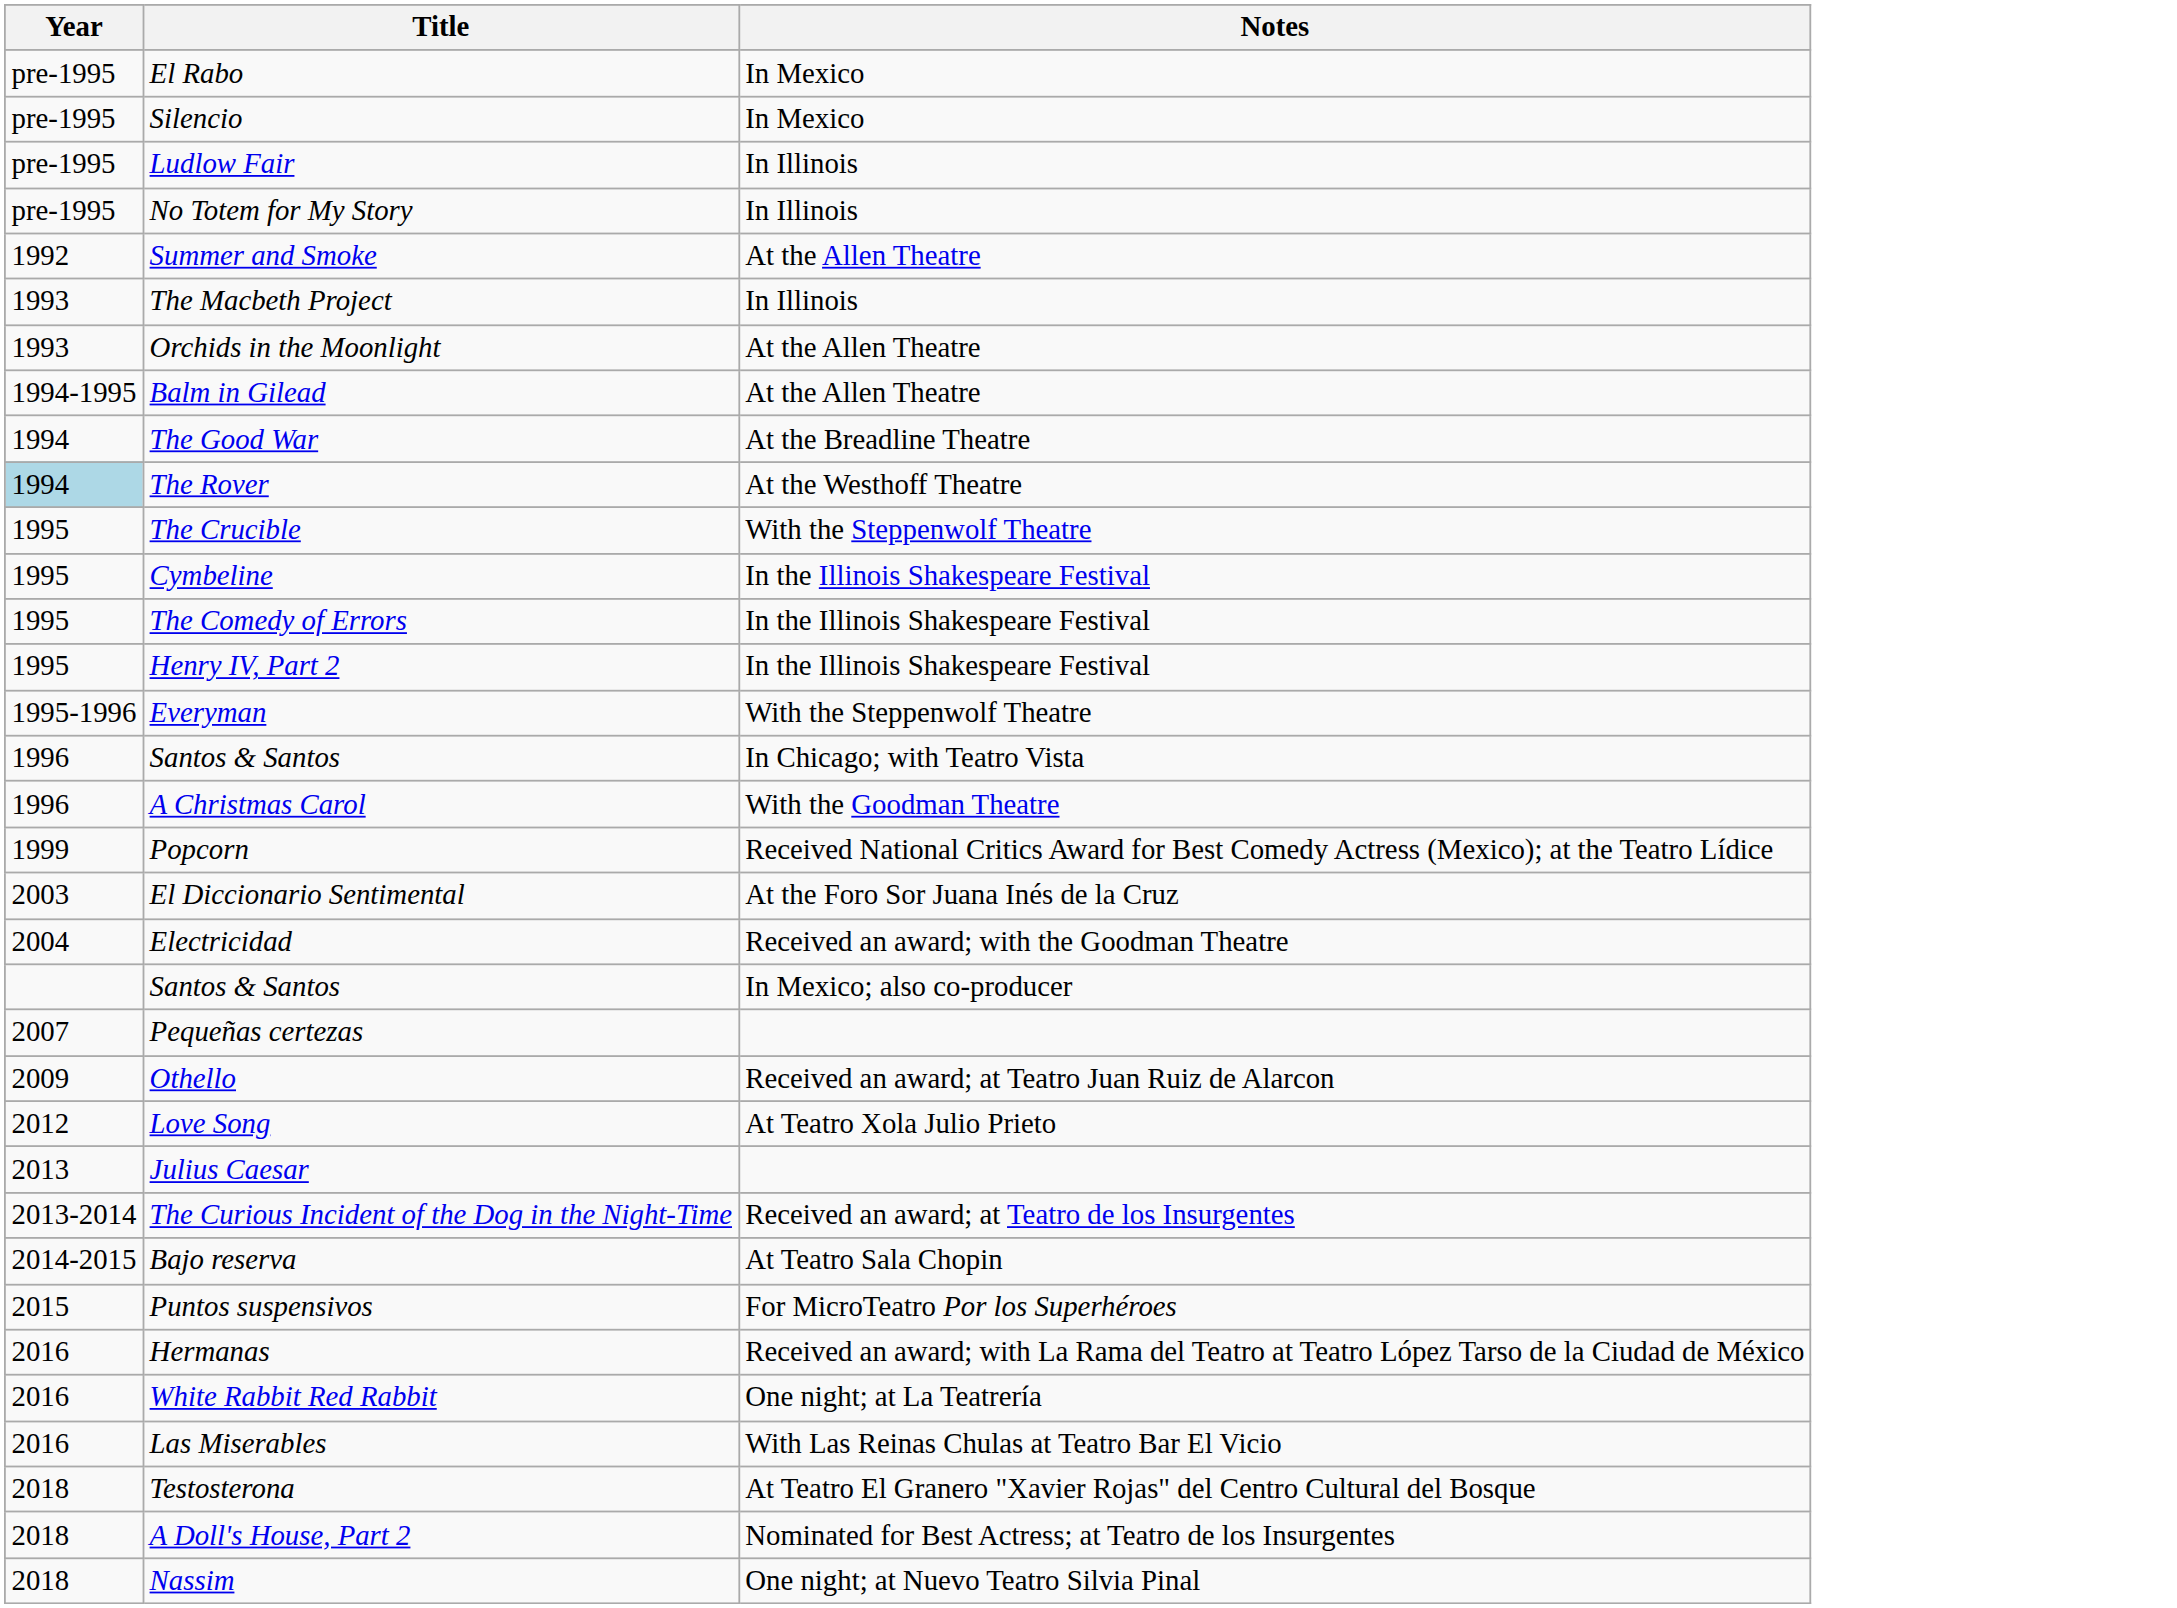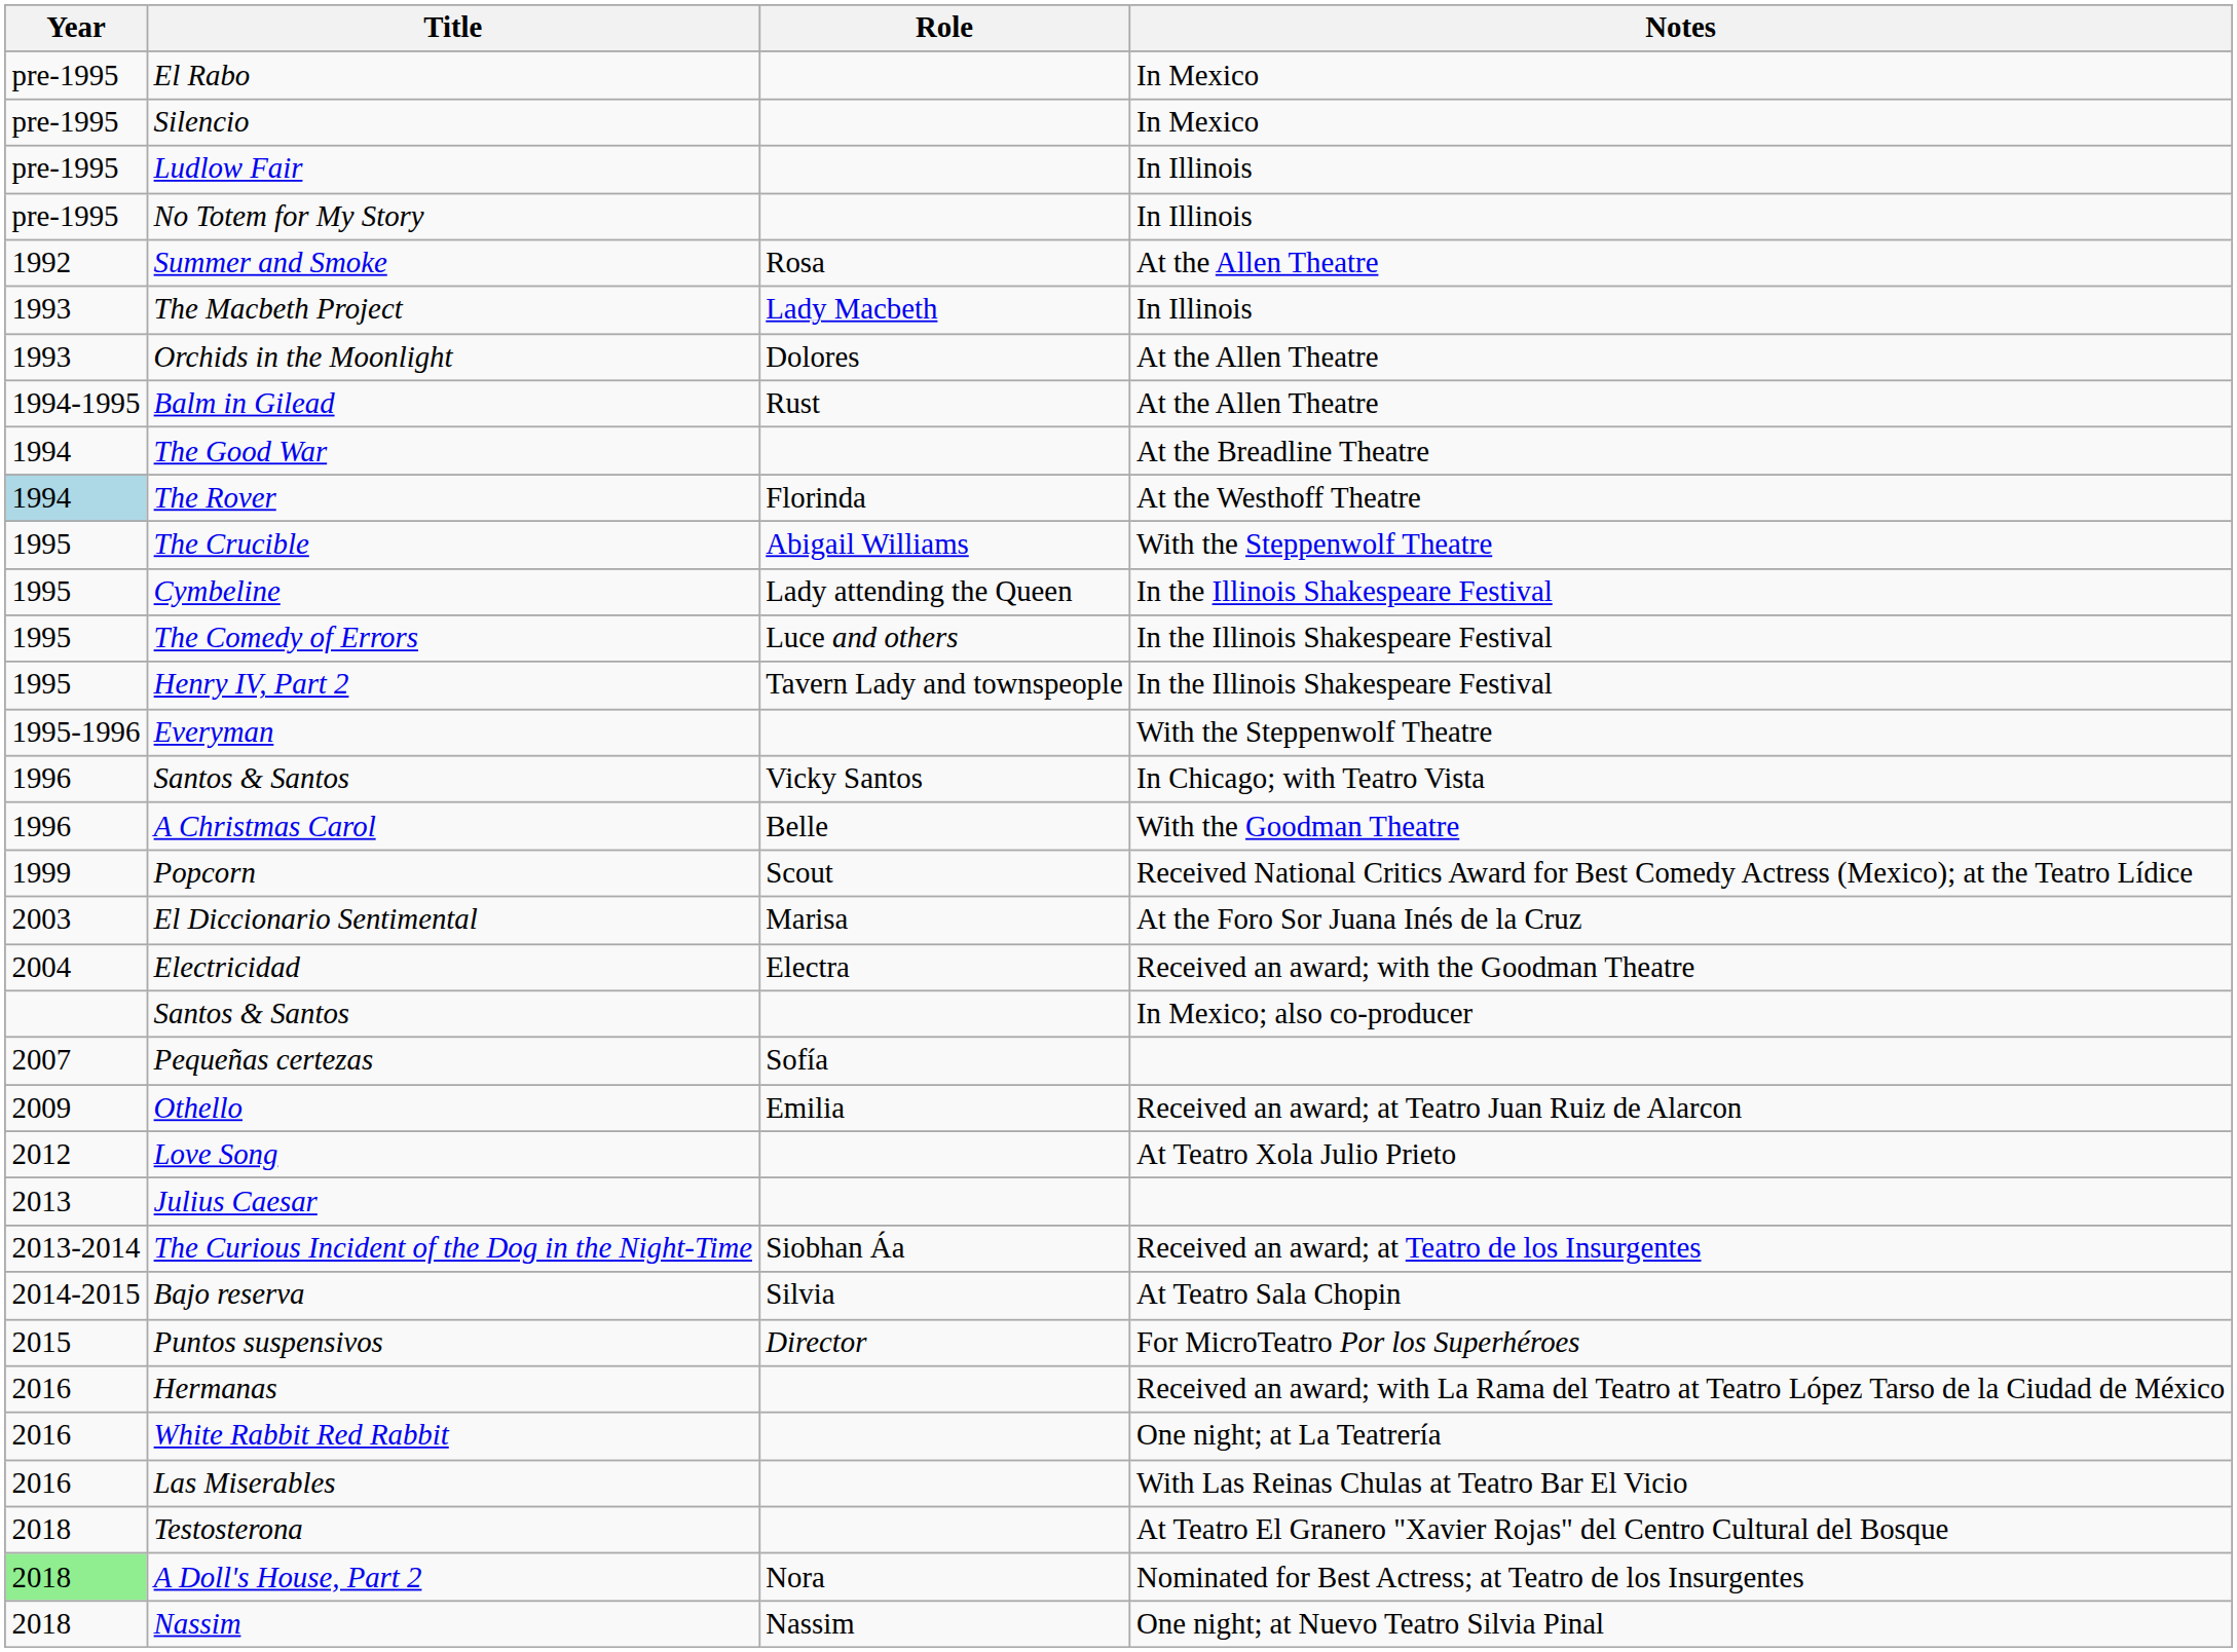 <table class="wikitable">
 <tr>
 <th>Year</th>
 <th>Title</th>
+<th>Role</th>
 <th>Notes</th>
 </tr>
 <tr>
 <td>pre-1995</td>
 <td><em>El Rabo</em></td>
+<td></td>
 <td>In Mexico</td>
 </tr>
 <tr>
 <td>pre-1995</td>
 <td><em>Silencio</em></td>
+<td></td>
 <td>In Mexico</td>
 </tr>
 <tr>
 <td>pre-1995</td>
 <td><em><a href='#'>Ludlow Fair</a></em></td>
+<td></td>
 <td>In Illinois</td>
 </tr>
 <tr>
 <td>pre-1995</td>
 <td><em>No Totem for My Story</em></td>
+<td></td>
 <td>In Illinois</td>
 </tr>
 <tr>
 <td>1992</td>
 <td><em><a href='#'>Summer and Smoke</a></em></td>
+<td>Rosa</td>
 <td>At the <a href='#'>Allen Theatre</a></td>
 </tr>
 <tr>
 <td>1993</td>
 <td><em>The Macbeth Project</em></td>
+<td><a href='#'>Lady Macbeth</a></td>
 <td>In Illinois</td>
 </tr>
 <tr>
 <td>1993</td>
 <td><em>Orchids in the Moonlight</em></td>
+<td>Dolores</td>
 <td>At the Allen Theatre</td>
 </tr>
 <tr>
 <td>1994-1995</td>
 <td><em><a href='#'>Balm in Gilead</a></em></td>
+<td>Rust</td>
 <td>At the Allen Theatre</td>
 </tr>
 <tr>
 <td>1994</td>
 <td><em><a href='#'>The Good War</a></em></td>
+<td></td>
 <td>At the Breadline Theatre</td>
 </tr>
 <tr>
 <td style="background: lightblue;">1994</td>
 <td><a href='#'><em>The Rover</em></a></td>
+<td>Florinda</td>
 <td>At the Westhoff Theatre</td>
 </tr>
 <tr>
 <td>1995</td>
 <td><em><a href='#'>The Crucible</a></em></td>
+<td><a href='#'>Abigail Williams</a></td>
 <td>With the <a href='#'>Steppenwolf Theatre</a></td>
 </tr>
 <tr>
 <td>1995</td>
 <td><em><a href='#'>Cymbeline</a></em></td>
+<td>Lady attending the Queen</td>
 <td>In the <a href='#'>Illinois Shakespeare Festival</a></td>
 </tr>
 <tr>
 <td>1995</td>
 <td><em><a href='#'>The Comedy of Errors</a></em></td>
+<td>Luce <em>and others</em></td>
 <td>In the Illinois Shakespeare Festival</td>
 </tr>
 <tr>
 <td>1995</td>
 <td><em><a href='#'>Henry IV, Part 2</a></em></td>
+<td>Tavern Lady and townspeople</td>
 <td>In the Illinois Shakespeare Festival</td>
 </tr>
 <tr>
 <td>1995-1996</td>
 <td><em><a href='#'>Everyman</a></em></td>
+<td></td>
 <td>With the Steppenwolf Theatre</td>
 </tr>
 <tr>
 <td>1996</td>
 <td><em>Santos & Santos</em></td>
+<td>Vicky Santos</td>
 <td>In Chicago; with Teatro Vista</td>
 </tr>
 <tr>
 <td>1996</td>
 <td><a href='#'><em>A Christmas Carol</em></a></td>
+<td>Belle</td>
 <td>With the <a href='#'>Goodman Theatre</a></td>
 </tr>
 <tr>
 <td>1999</td>
 <td><em>Popcorn</em></td>
+<td>Scout</td>
 <td>Received National Critics Award for Best Comedy Actress (Mexico); at the Teatro Lídice</td>
 </tr>
 <tr>
 <td>2003</td>
 <td><em>El Diccionario Sentimental</em></td>
+<td>Marisa</td>
 <td>At the Foro Sor Juana Inés de la Cruz</td>
 </tr>
 <tr>
 <td>2004</td>
 <td><em>Electricidad</em></td>
+<td>Electra</td>
 <td>Received an award; with the Goodman Theatre</td>
 </tr>
 <tr>
 <td></td>
 <td><em>Santos & Santos</em></td>
+<td></td>
 <td>In Mexico; also co-producer</td>
 </tr>
 <tr>
 <td>2007</td>
 <td><em>Pequeñas certezas</em></td>
+<td>Sofía</td>
 <td></td>
 </tr>
 <tr>
 <td>2009</td>
 <td><em><a href='#'>Othello</a></em></td>
+<td>Emilia</td>
 <td>Received an award; at Teatro Juan Ruiz de Alarcon</td>
 </tr>
 <tr>
 <td>2012</td>
 <td><a href='#'><em>Love Song</em></a></td>
+<td></td>
 <td>At Teatro Xola Julio Prieto</td>
 </tr>
 <tr>
 <td>2013</td>
 <td><a href='#'><em>Julius Caesar</em></a></td>
 <td></td>
+<td></td>
 </tr>
 <tr>
 <td>2013-2014</td>
 <td><a href='#'><em>The Curious Incident of the Dog in the Night-Time</em></a></td>
+<td>Siobhan Áa</td>
 <td>Received an award; at <a href='#'>Teatro de los Insurgentes</a></td>
 </tr>
 <tr>
 <td>2014-2015</td>
 <td><em>Bajo reserva</em></td>
+<td>Silvia</td>
 <td>At Teatro Sala Chopin</td>
 </tr>
 <tr>
 <td>2015</td>
 <td><em>Puntos suspensivos</em></td>
+<td><em>Director</em></td>
 <td>For MicroTeatro <em>Por los Superhéroes</em></td>
 </tr>
 <tr>
 <td>2016</td>
 <td><em>Hermanas</em></td>
+<td></td>
 <td>Received an award; with La Rama del Teatro at Teatro López Tarso de la Ciudad de México</td>
 </tr>
 <tr>
 <td>2016</td>
 <td><em><a href='#'>White Rabbit Red Rabbit</a></em></td>
+<td></td>
 <td>One night; at La Teatrería</td>
 </tr>
 <tr>
 <td>2016</td>
 <td><em>Las Miserables</em></td>
+<td></td>
 <td>With Las Reinas Chulas at Teatro Bar El Vicio</td>
 </tr>
 <tr>
 <td>2018</td>
 <td><em>Testosterona</em></td>
+<td></td>
 <td>At Teatro El Granero "Xavier Rojas" del Centro Cultural del Bosque</td>
 </tr>
 <tr>
-<td>2018</td>
+<td style="background: lightgreen;">2018</td>
 <td><em><a href='#'>A Doll's House, Part 2</a></em></td>
+<td>Nora</td>
 <td>Nominated for Best Actress; at Teatro de los Insurgentes</td>
 </tr>
 <tr>
 <td>2018</td>
 <td><em><a href='#'>Nassim</a></em></td>
+<td>Nassim</td>
 <td>One night; at Nuevo Teatro Silvia Pinal</td>
 </tr>
 </table>
